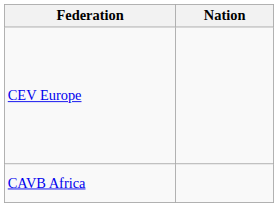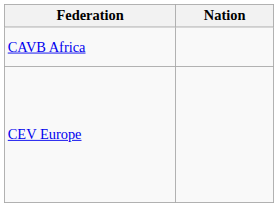 <table class="wikitable" style="width:300px;">
 <tr>
 <th>Federation</th>
 <th>Nation</th>
 </tr>
 <tr>
+<td><a href='#'>CAVB Africa</a></td>
+<td><br><br></td>
+</tr>
+<tr>
 <td><a href='#'>CEV Europe</a></td>
 <td><br><br><br><br><br><br><br><br></td>
 </tr>
-<tr>
-<td><a href='#'>CAVB Africa</a></td>
-<td><br><br></td>
-</tr>
 </table>
